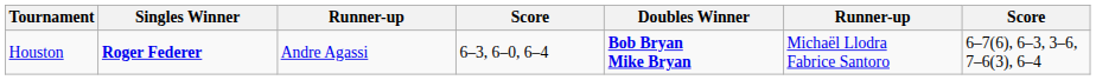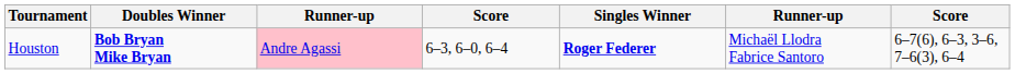 <table class="wikitable">
 <tr>
 <th>Tournament</th>
-<th width="170">Singles Winner</th>
+<th width="170">Doubles Winner</th>
 <th width="170">Runner-up</th>
 <th width="140">Score</th>
-<th width="170">Doubles Winner</th>
+<th width="170">Singles Winner</th>
 <th width="170">Runner-up</th>
 <th width="120">Score</th>
 </tr>
 <tr>
 <td><a href='#'>Houston</a></td>
+<td> <strong><a href='#'>Bob Bryan</a> <br>  <a href='#'>Mike Bryan</a></strong></td>
+<td style="background: pink;"> <a href='#'>Andre Agassi</a></td>
+<td>6–3, 6–0, 6–4</td>
 <td> <strong><a href='#'>Roger Federer</a></strong></td>
-<td> <a href='#'>Andre Agassi</a></td>
-<td>6–3, 6–0, 6–4</td>
-<td> <strong><a href='#'>Bob Bryan</a> <br>  <a href='#'>Mike Bryan</a></strong></td>
 <td> <a href='#'>Michaël Llodra</a> <br>  <a href='#'>Fabrice Santoro</a></td>
 <td>6–7(6), 6–3, 3–6, 7–6(3), 6–4</td>
 </tr>
 </table>
